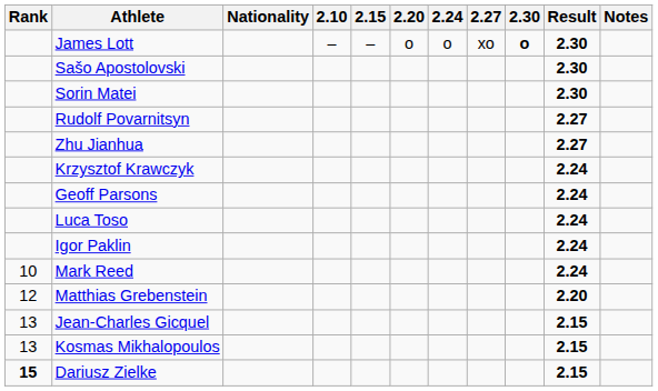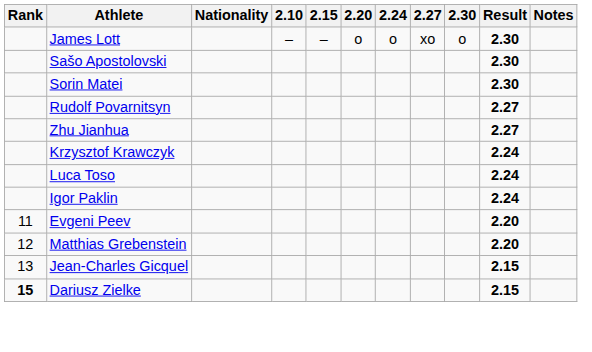 <table class="wikitable sortable" style="text-align:center">
 <tr>
 <th>Rank</th>
 <th>Athlete</th>
 <th>Nationality</th>
 <th>2.10</th>
 <th>2.15</th>
 <th>2.20</th>
 <th>2.24</th>
 <th>2.27</th>
 <th>2.30</th>
 <th>Result</th>
 <th>Notes</th>
 </tr>
 <tr>
 <td></td>
 <td align=left><a href='#'>James Lott</a></td>
 <td align=left></td>
 <td>–</td>
 <td>–</td>
 <td>o</td>
 <td>o</td>
 <td>xo</td>
-<td><strong>o</strong></td>
+<td>o</td>
 <td><strong>2.30</strong></td>
 <td></td>
 </tr>
 <tr>
 <td></td>
 <td align=left><a href='#'>Sašo Apostolovski</a></td>
 <td align=left></td>
 <td></td>
 <td></td>
 <td></td>
 <td></td>
 <td></td>
 <td></td>
 <td><strong>2.30</strong></td>
 <td></td>
 </tr>
 <tr>
 <td></td>
 <td align=left><a href='#'>Sorin Matei</a></td>
 <td align=left></td>
 <td></td>
 <td></td>
 <td></td>
 <td></td>
 <td></td>
 <td></td>
 <td><strong>2.30</strong></td>
 <td></td>
 </tr>
 <tr>
 <td></td>
 <td align=left><a href='#'>Rudolf Povarnitsyn</a></td>
 <td align=left></td>
 <td></td>
 <td></td>
 <td></td>
 <td></td>
 <td></td>
 <td></td>
 <td><strong>2.27</strong></td>
 <td></td>
 </tr>
 <tr>
 <td></td>
 <td align=left><a href='#'>Zhu Jianhua</a></td>
 <td align=left></td>
 <td></td>
 <td></td>
 <td></td>
 <td></td>
 <td></td>
 <td></td>
 <td><strong>2.27</strong></td>
 <td></td>
 </tr>
 <tr>
 <td></td>
 <td align=left><a href='#'>Krzysztof Krawczyk</a></td>
 <td align=left></td>
 <td></td>
 <td></td>
 <td></td>
 <td></td>
 <td></td>
 <td></td>
 <td><strong>2.24</strong></td>
 <td></td>
 </tr>
 <tr>
 <td></td>
-<td align=left><a href='#'>Geoff Parsons</a></td>
-<td align=left></td>
-<td></td>
-<td></td>
-<td></td>
-<td></td>
-<td></td>
-<td></td>
-<td><strong>2.24</strong></td>
-<td></td>
-</tr>
-<tr>
-<td></td>
 <td align=left><a href='#'>Luca Toso</a></td>
 <td align=left></td>
 <td></td>
 <td></td>
 <td></td>
 <td></td>
 <td></td>
 <td></td>
 <td><strong>2.24</strong></td>
 <td></td>
 </tr>
 <tr>
 <td></td>
 <td align=left><a href='#'>Igor Paklin</a></td>
 <td align=left></td>
 <td></td>
 <td></td>
 <td></td>
 <td></td>
 <td></td>
 <td></td>
 <td><strong>2.24</strong></td>
 <td></td>
 </tr>
 <tr>
-<td>10</td>
-<td align=left><a href='#'>Mark Reed</a></td>
+<td>11</td>
+<td align=left><a href='#'>Evgeni Peev</a></td>
 <td align=left></td>
 <td></td>
 <td></td>
 <td></td>
 <td></td>
 <td></td>
 <td></td>
-<td><strong>2.24</strong></td>
+<td><strong>2.20</strong></td>
 <td></td>
 </tr>
 <tr>
 <td>12</td>
 <td align=left><a href='#'>Matthias Grebenstein</a></td>
 <td align=left></td>
 <td></td>
 <td></td>
 <td></td>
 <td></td>
 <td></td>
 <td></td>
 <td><strong>2.20</strong></td>
 <td></td>
 </tr>
 <tr>
 <td>13</td>
 <td align=left><a href='#'>Jean-Charles Gicquel</a></td>
 <td align=left></td>
 <td></td>
 <td></td>
 <td></td>
 <td></td>
 <td></td>
 <td></td>
 <td><strong>2.15</strong></td>
 <td></td>
 </tr>
 <tr>
-<td>13</td>
-<td align=left><a href='#'>Kosmas Mikhalopoulos</a></td>
-<td align=left></td>
-<td></td>
-<td></td>
-<td></td>
-<td></td>
-<td></td>
-<td></td>
-<td><strong>2.15</strong></td>
-<td></td>
-</tr>
-<tr>
 <td><strong>15</strong></td>
 <td align=left><a href='#'>Dariusz Zielke</a></td>
 <td align=left></td>
 <td></td>
 <td></td>
 <td></td>
 <td></td>
 <td></td>
 <td></td>
 <td><strong>2.15</strong></td>
 <td></td>
 </tr>
 </table>
